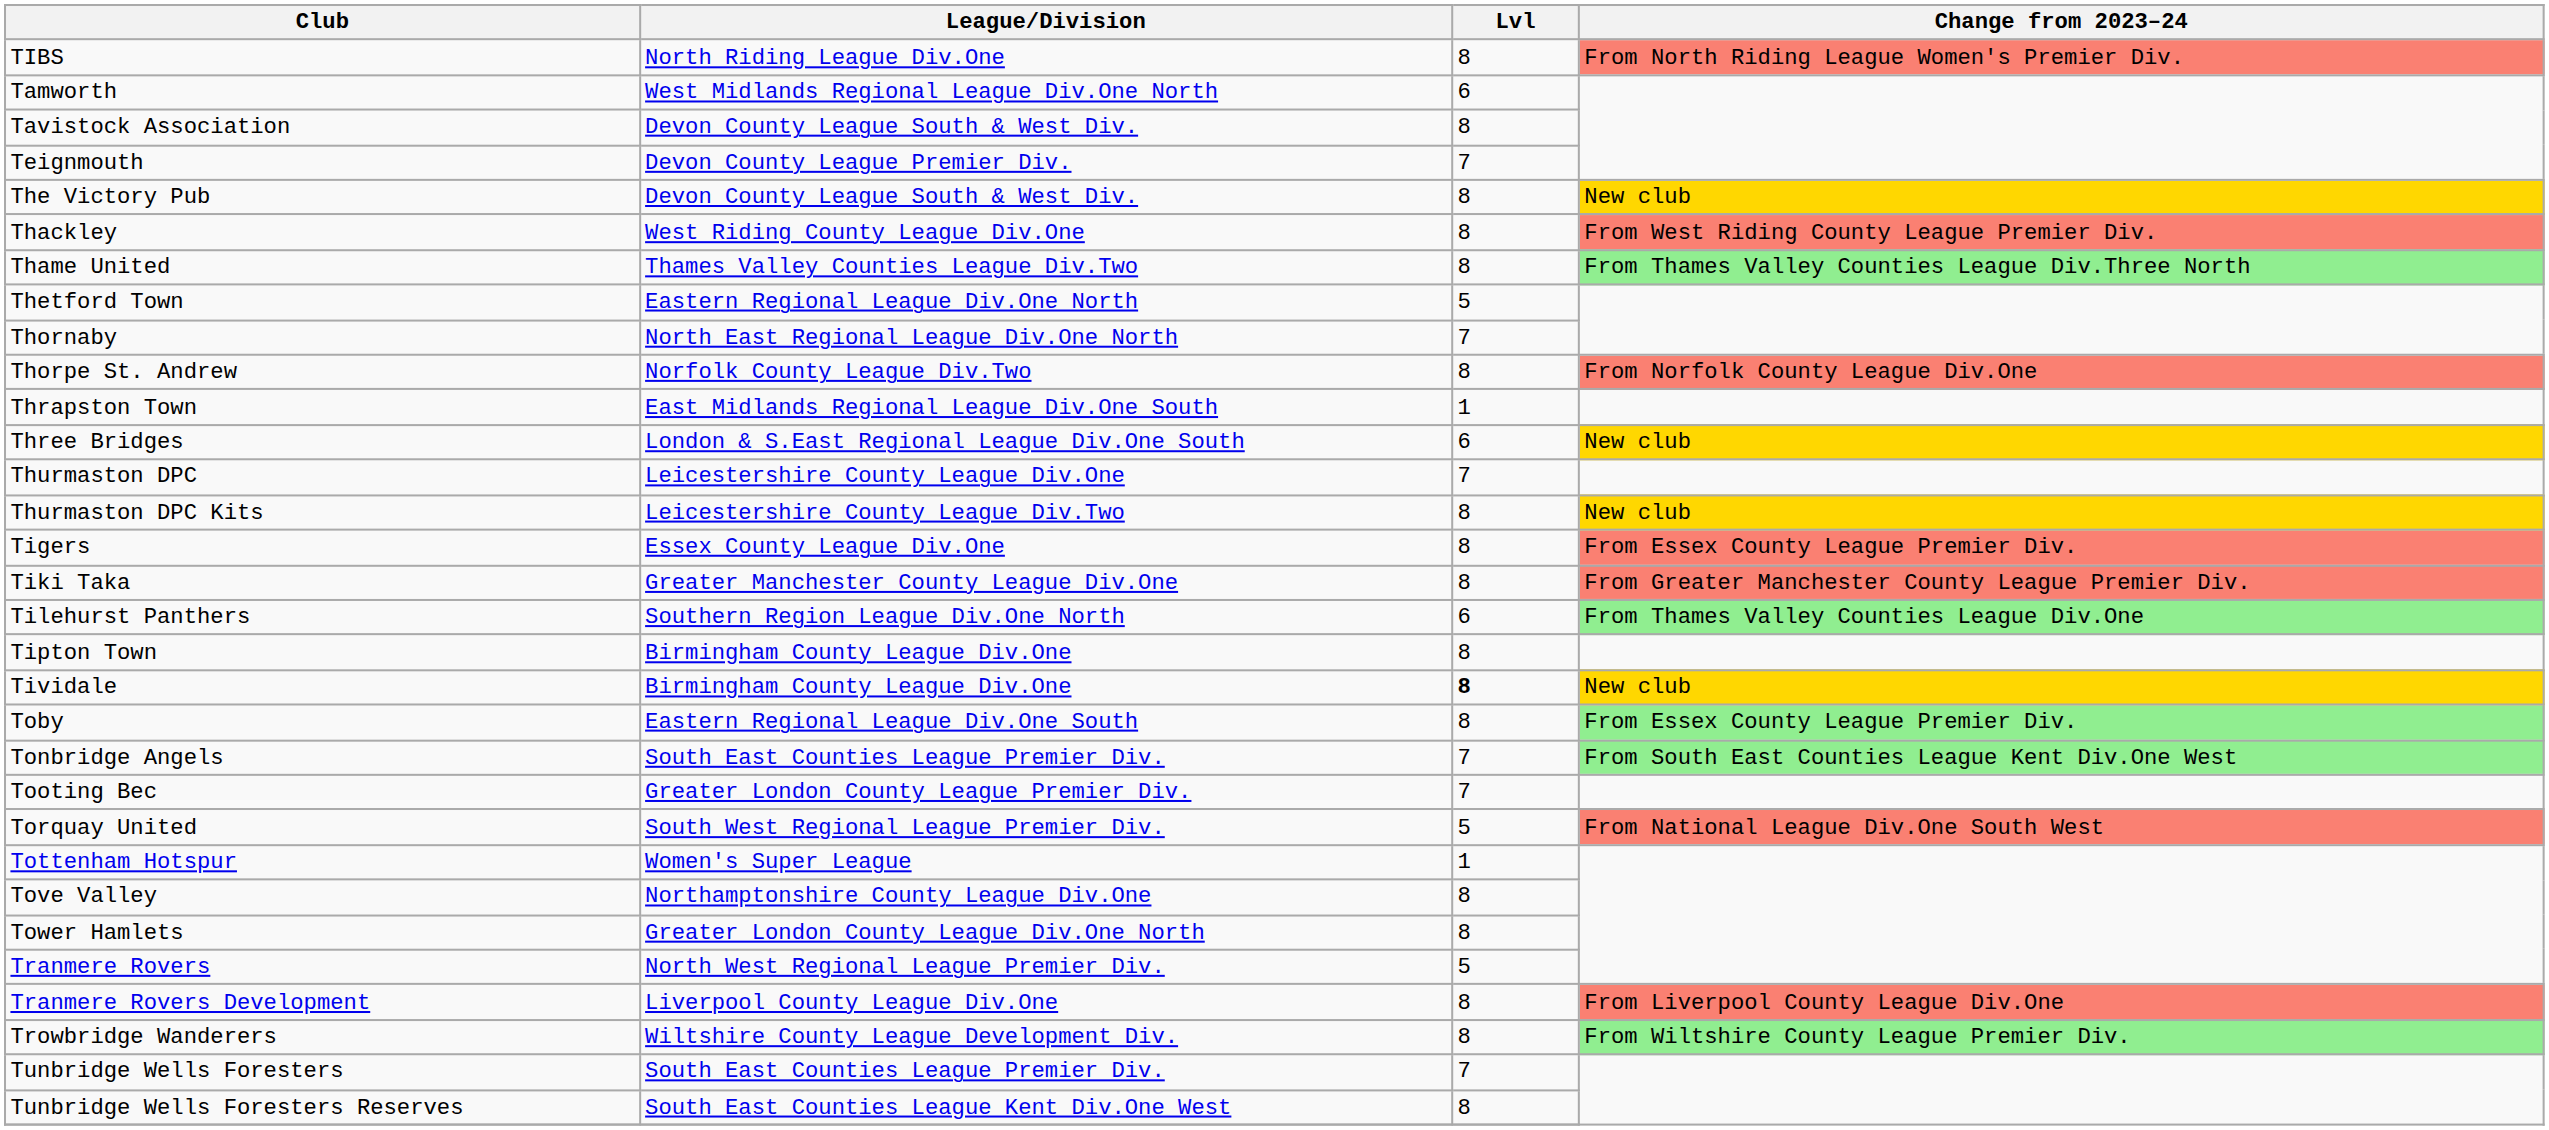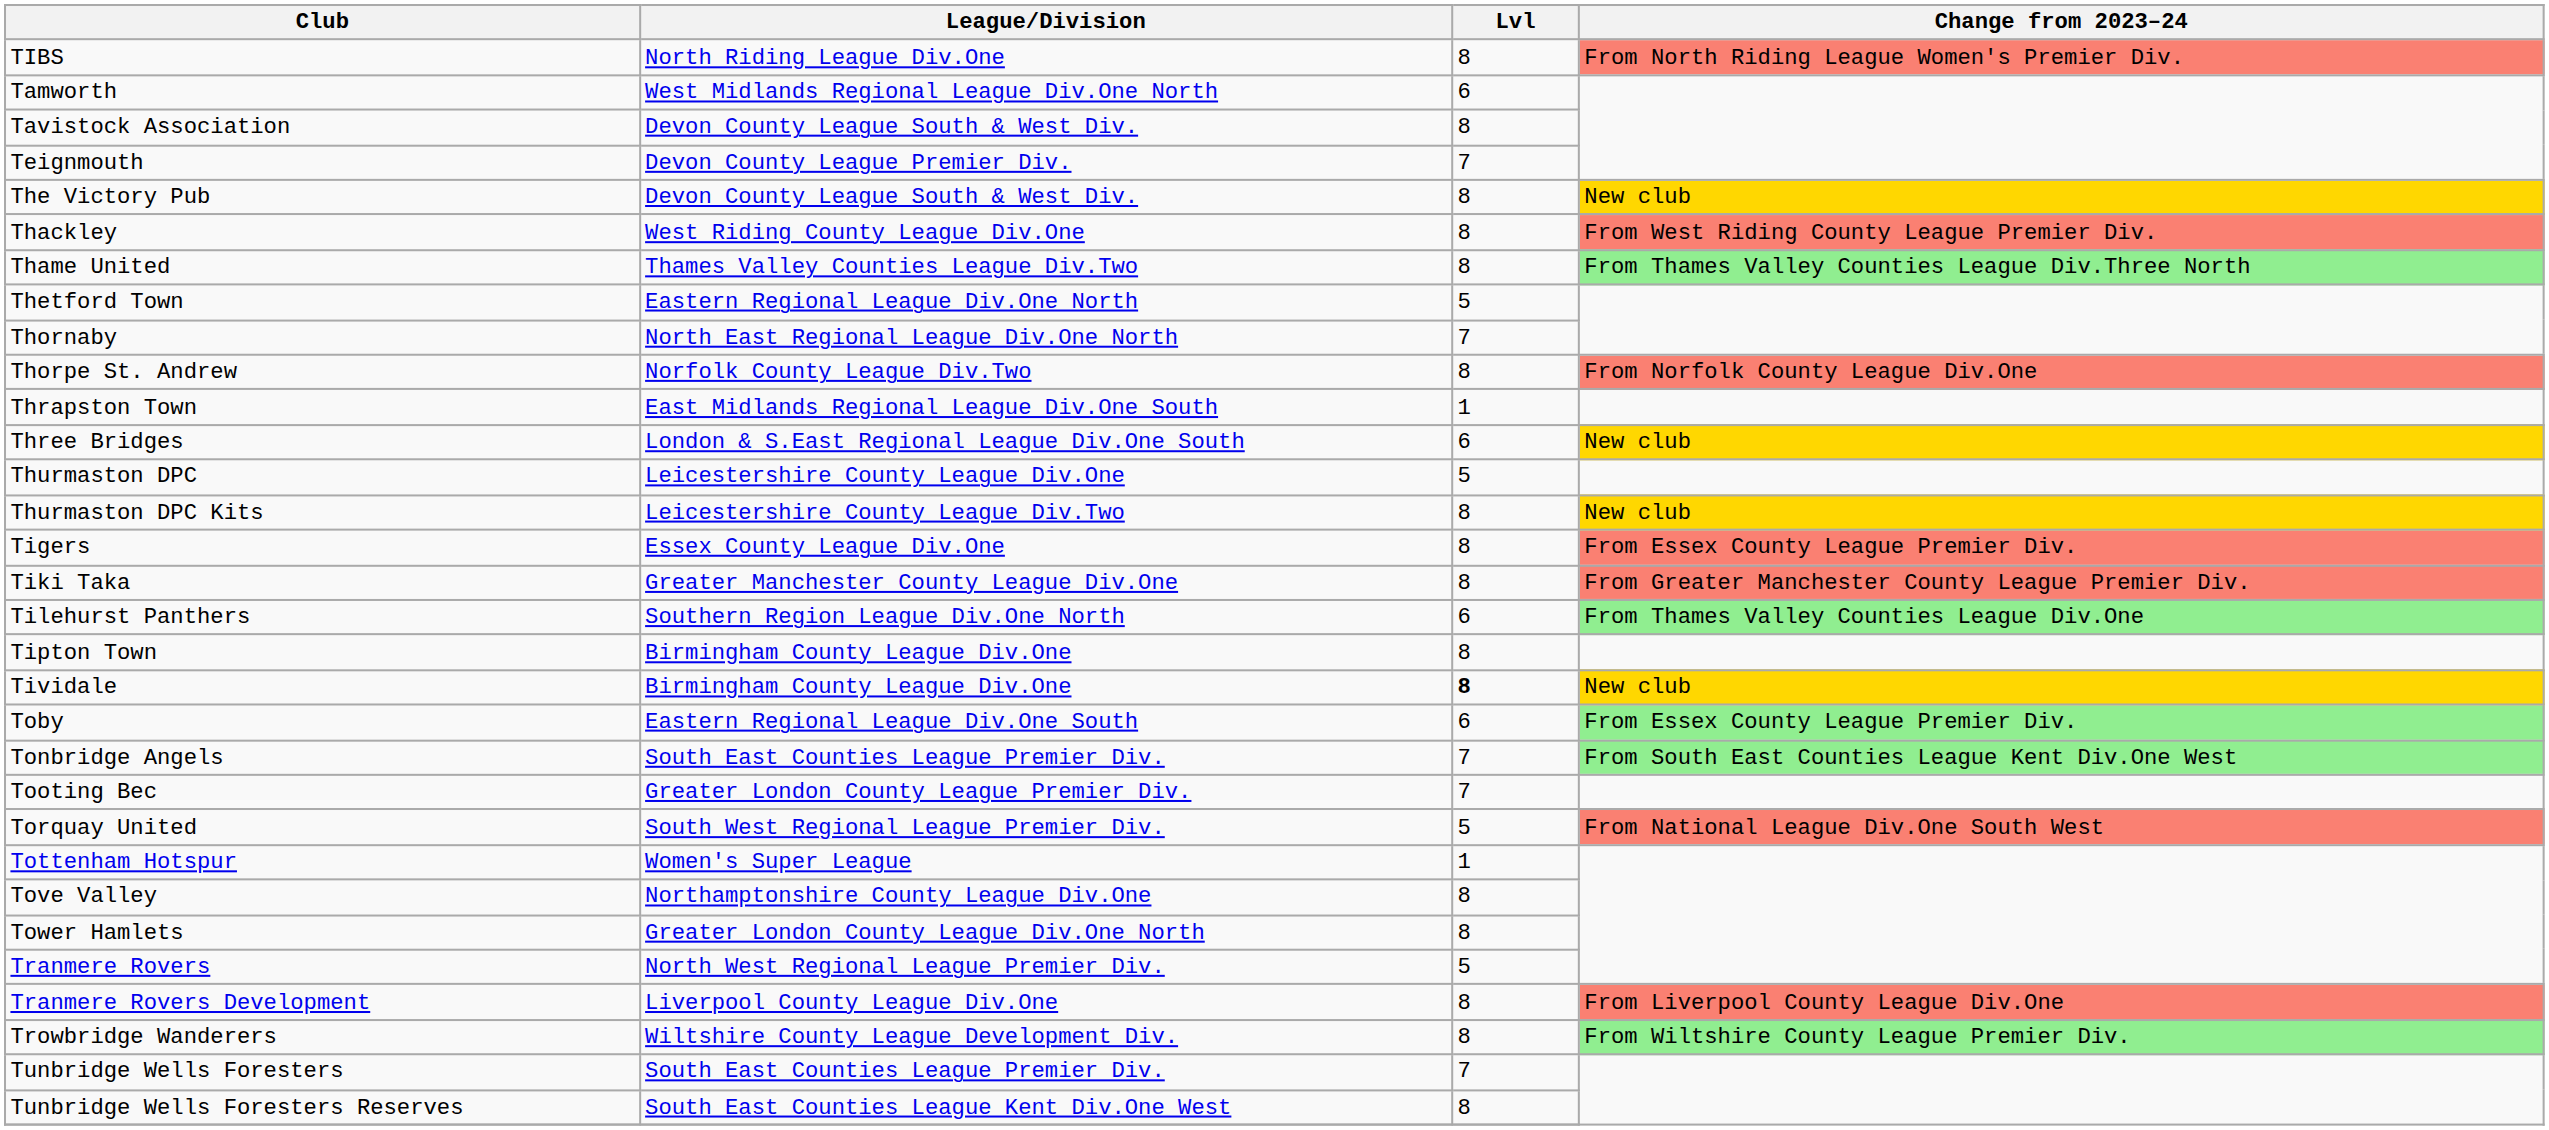 <table class="wikitable sortable" width=100% style="font-size:85%">
 <tr>
 <th width=25%>Club</th>
 <th width=32%>League/Division</th>
 <th width=5%>Lvl</th>
 <th width=38%>Change from 2023–24</th>
 </tr>
 <tr>
 <td>TIBS</td>
 <td><a href='#'>North Riding League Div.One</a></td>
 <td>8</td>
 <td style="background:salmon">From North Riding League Women's Premier Div.</td>
 </tr>
 <tr>
 <td>Tamworth</td>
 <td><a href='#'>West Midlands Regional League Div.One North</a></td>
 <td>6</td>
 </tr>
 <tr>
 <td>Tavistock Association</td>
 <td><a href='#'>Devon County League South & West Div.</a></td>
 <td>8</td>
 </tr>
 <tr>
 <td>Teignmouth</td>
 <td><a href='#'>Devon County League Premier Div.</a></td>
 <td>7</td>
 </tr>
 <tr>
 <td>The Victory Pub</td>
 <td><a href='#'>Devon County League South & West Div.</a></td>
 <td>8</td>
 <td style="background:gold">New club</td>
 </tr>
 <tr>
 <td>Thackley</td>
 <td><a href='#'>West Riding County League Div.One</a></td>
 <td>8</td>
 <td style="background:salmon">From West Riding County League Premier Div.</td>
 </tr>
 <tr>
 <td>Thame United</td>
 <td><a href='#'>Thames Valley Counties League Div.Two</a></td>
 <td>8</td>
 <td style="background:lightgreen">From Thames Valley Counties League Div.Three North</td>
 </tr>
 <tr>
 <td>Thetford Town</td>
 <td><a href='#'>Eastern Regional League Div.One North</a></td>
 <td>5</td>
 </tr>
 <tr>
 <td>Thornaby</td>
 <td><a href='#'>North East Regional League Div.One North</a></td>
 <td>7</td>
 </tr>
 <tr>
 <td>Thorpe St. Andrew</td>
 <td><a href='#'>Norfolk County League Div.Two</a></td>
 <td>8</td>
 <td style="background:salmon">From Norfolk County League Div.One</td>
 </tr>
 <tr>
 <td>Thrapston Town</td>
 <td><a href='#'>East Midlands Regional League Div.One South</a></td>
 <td>1</td>
 </tr>
 <tr>
 <td>Three Bridges</td>
 <td><a href='#'>London & S.East Regional League Div.One South</a></td>
 <td>6</td>
 <td style="background:gold">New club</td>
 </tr>
 <tr>
 <td>Thurmaston DPC</td>
 <td><a href='#'>Leicestershire County League Div.One</a></td>
-<td>7</td>
+<td>5</td>
 </tr>
 <tr>
 <td>Thurmaston DPC Kits</td>
 <td><a href='#'>Leicestershire County League Div.Two</a></td>
 <td>8</td>
 <td style="background:gold">New club</td>
 </tr>
 <tr>
 <td>Tigers</td>
 <td><a href='#'>Essex County League Div.One</a></td>
 <td>8</td>
 <td style="background:salmon">From Essex County League Premier Div.</td>
 </tr>
 <tr>
 <td>Tiki Taka</td>
 <td><a href='#'>Greater Manchester County League Div.One</a></td>
 <td>8</td>
 <td style="background:salmon">From Greater Manchester County League Premier Div.</td>
 </tr>
 <tr>
 <td>Tilehurst Panthers</td>
 <td><a href='#'>Southern Region League Div.One North</a></td>
 <td>6</td>
 <td style="background:lightgreen">From Thames Valley Counties League Div.One</td>
 </tr>
 <tr>
 <td>Tipton Town</td>
 <td><a href='#'>Birmingham County League Div.One</a></td>
 <td>8</td>
 </tr>
 <tr>
 <td>Tividale</td>
 <td><a href='#'>Birmingham County League Div.One</a></td>
 <td><strong>8</strong></td>
 <td style="background:gold">New club</td>
 </tr>
 <tr>
 <td>Toby</td>
 <td><a href='#'>Eastern Regional League Div.One South</a></td>
-<td>8</td>
+<td>6</td>
 <td style="background:lightgreen">From Essex County League Premier Div.</td>
 </tr>
 <tr>
 <td>Tonbridge Angels</td>
 <td><a href='#'>South East Counties League Premier Div.</a></td>
 <td>7</td>
 <td style="background:lightgreen">From South East Counties League Kent Div.One West</td>
 </tr>
 <tr>
 <td>Tooting Bec</td>
 <td><a href='#'>Greater London County League Premier Div.</a></td>
 <td>7</td>
 </tr>
 <tr>
 <td>Torquay United</td>
 <td><a href='#'>South West Regional League Premier Div.</a></td>
 <td>5</td>
 <td style="background:salmon">From National League Div.One South West</td>
 </tr>
 <tr>
 <td><a href='#'>Tottenham Hotspur</a></td>
 <td><a href='#'>Women's Super League</a></td>
 <td>1</td>
 </tr>
 <tr>
 <td>Tove Valley</td>
 <td><a href='#'>Northamptonshire County League Div.One</a></td>
 <td>8</td>
 </tr>
 <tr>
 <td>Tower Hamlets</td>
 <td><a href='#'>Greater London County League Div.One North</a></td>
 <td>8</td>
 </tr>
 <tr>
 <td><a href='#'>Tranmere Rovers</a></td>
 <td><a href='#'>North West Regional League Premier Div.</a></td>
 <td>5</td>
 </tr>
 <tr>
 <td><a href='#'>Tranmere Rovers Development</a></td>
 <td><a href='#'>Liverpool County League Div.One</a></td>
 <td>8</td>
 <td style="background:salmon">From Liverpool County League Div.One</td>
 </tr>
 <tr>
 <td>Trowbridge Wanderers</td>
 <td><a href='#'>Wiltshire County League Development Div.</a></td>
 <td>8</td>
 <td style="background:lightgreen">From Wiltshire County League Premier Div.</td>
 </tr>
 <tr>
 <td>Tunbridge Wells Foresters</td>
 <td><a href='#'>South East Counties League Premier Div.</a></td>
 <td>7</td>
 </tr>
 <tr>
 <td>Tunbridge Wells Foresters Reserves</td>
 <td><a href='#'>South East Counties League Kent Div.One West</a></td>
 <td>8</td>
 </tr>
 <tr>
 </tr>
 </table>
